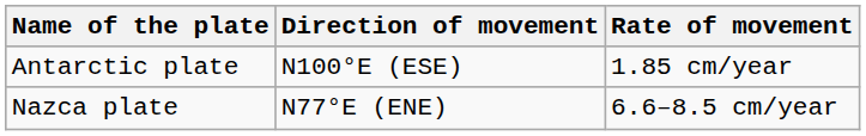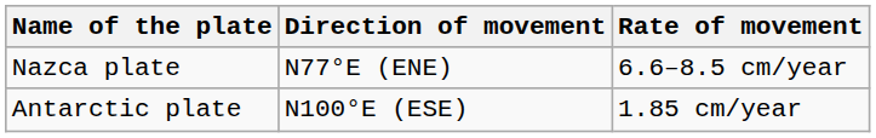 <table class="wikitable">
 <tr>
 <th>Name of the plate</th>
 <th>Direction of movement</th>
 <th>Rate of movement</th>
 </tr>
 <tr>
+<td>Nazca plate</td>
+<td>N77°E (ENE)</td>
+<td>6.6–8.5 cm/year</td>
+</tr>
+<tr>
 <td>Antarctic plate</td>
 <td>N100°E (ESE)</td>
 <td>1.85 cm/year</td>
 </tr>
-<tr>
-<td>Nazca plate</td>
-<td>N77°E (ENE)</td>
-<td>6.6–8.5 cm/year</td>
-</tr>
 </table>
